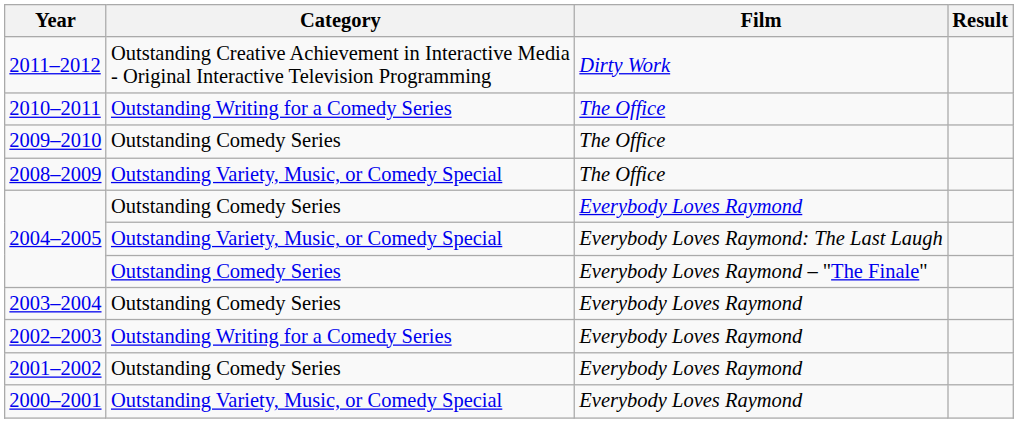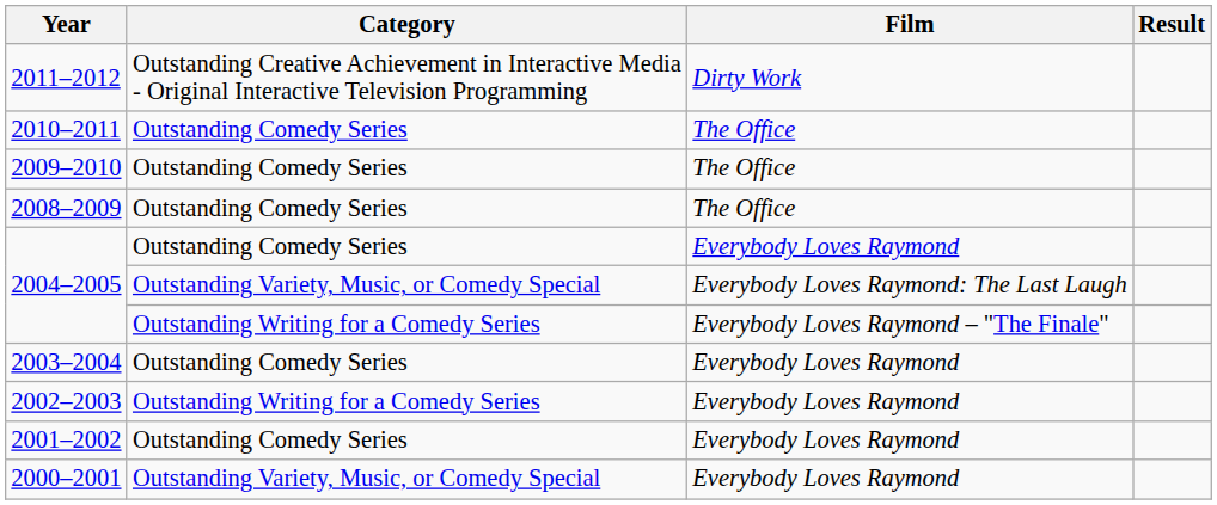 <table class="wikitable">
 <tr>
 <th>Year</th>
 <th>Category</th>
 <th>Film</th>
 <th>Result</th>
 </tr>
 <tr>
 <td><a href='#'>2011–2012</a></td>
 <td>Outstanding Creative Achievement in Interactive Media<br>- Original Interactive Television Programming</td>
 <td><em><a href='#'>Dirty Work</a></em></td>
 <td></td>
 </tr>
 <tr>
 <td><a href='#'>2010–2011</a></td>
-<td><a href='#'>Outstanding Writing for a Comedy Series</a></td>
+<td><a href='#'>Outstanding Comedy Series</a></td>
 <td><em><a href='#'>The Office</a></em></td>
 <td></td>
 </tr>
 <tr>
 <td><a href='#'>2009–2010</a></td>
 <td>Outstanding Comedy Series</td>
 <td><em>The Office</em></td>
 <td></td>
 </tr>
 <tr>
 <td><a href='#'>2008–2009</a></td>
-<td><a href='#'>Outstanding Variety, Music, or Comedy Special</a></td>
+<td>Outstanding Comedy Series</td>
 <td><em>The Office</em></td>
 <td></td>
 </tr>
 <tr>
 <td rowspan="3"><a href='#'>2004–2005</a></td>
 <td>Outstanding Comedy Series</td>
 <td><em><a href='#'>Everybody Loves Raymond</a></em></td>
 <td></td>
 </tr>
 <tr>
 <td><a href='#'>Outstanding Variety, Music, or Comedy Special</a></td>
 <td><em>Everybody Loves Raymond: The Last Laugh</em></td>
 <td></td>
 </tr>
 <tr>
-<td><a href='#'>Outstanding Comedy Series</a></td>
+<td><a href='#'>Outstanding Writing for a Comedy Series</a></td>
 <td><em>Everybody Loves Raymond</em> – "<a href='#'>The Finale</a>"</td>
 <td></td>
 </tr>
 <tr>
 <td><a href='#'>2003–2004</a></td>
 <td>Outstanding Comedy Series</td>
 <td><em>Everybody Loves Raymond</em></td>
 <td></td>
 </tr>
 <tr>
 <td><a href='#'>2002–2003</a></td>
 <td><a href='#'>Outstanding Writing for a Comedy Series</a></td>
 <td><em>Everybody Loves Raymond</em></td>
 <td></td>
 </tr>
 <tr>
 <td><a href='#'>2001–2002</a></td>
 <td>Outstanding Comedy Series</td>
 <td><em>Everybody Loves Raymond</em></td>
 <td></td>
 </tr>
 <tr>
 <td><a href='#'>2000–2001</a></td>
 <td><a href='#'>Outstanding Variety, Music, or Comedy Special</a></td>
 <td><em>Everybody Loves Raymond</em></td>
 <td></td>
 </tr>
 </table>
